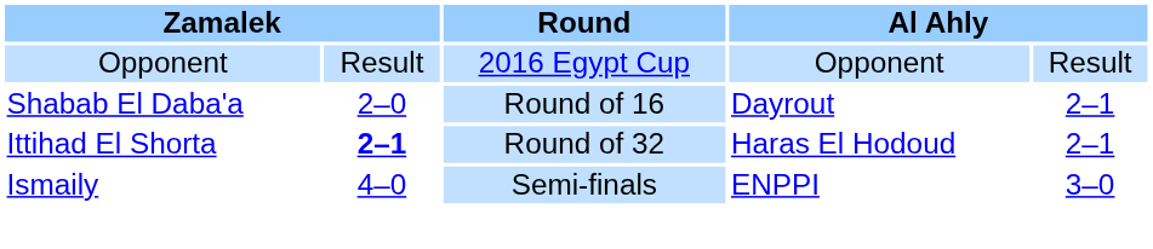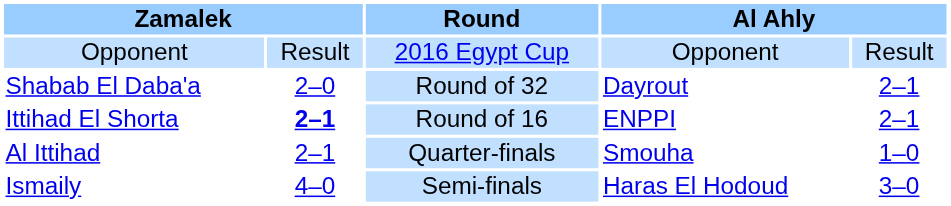 <table style="width:100%; text-align:center;">
 <tr style="vertical-align:top; background:#99CCFF;">
 <th colspan="2" style="width:1">Zamalek</th>
 <th><strong>Round</strong></th>
 <th colspan="2" style="width:1">Al Ahly</th>
 </tr>
 <tr style="vertical-align:top; background:#C1E0FF;">
 <td>Opponent</td>
 <td>Result</td>
 <td><a href='#'>2016 Egypt Cup</a></td>
 <td>Opponent</td>
 <td>Result</td>
 </tr>
 <tr>
 <td align="left"><a href='#'>Shabab El Daba'a</a></td>
 <td><a href='#'>2–0</a></td>
-<td style="background:#C1E0FF;">Round of 16</td>
+<td style="background:#C1E0FF;">Round of 32</td>
 <td align="left"><a href='#'>Dayrout</a></td>
 <td><a href='#'>2–1</a></td>
 </tr>
 <tr>
 <td align="left"><a href='#'>Ittihad El Shorta</a></td>
 <td><strong><a href='#'>2–1</a></strong></td>
-<td style="background:#C1E0FF;">Round of 32</td>
-<td align="left"><a href='#'>Haras El Hodoud</a></td>
+<td style="background:#C1E0FF;">Round of 16</td>
+<td align="left"><a href='#'>ENPPI</a></td>
 <td><a href='#'>2–1</a></td>
+</tr>
+<tr>
+<td align="left"><a href='#'>Al Ittihad</a></td>
+<td><a href='#'>2–1</a></td>
+<td style="background:#C1E0FF;">Quarter-finals</td>
+<td align="left"><a href='#'>Smouha</a></td>
+<td><a href='#'>1–0</a></td>
 </tr>
 <tr>
 <td align="left"><a href='#'>Ismaily</a></td>
 <td><a href='#'>4–0</a></td>
 <td style="background:#C1E0FF;">Semi-finals</td>
-<td align="left"><a href='#'>ENPPI</a></td>
+<td align="left"><a href='#'>Haras El Hodoud</a></td>
 <td><a href='#'>3–0</a></td>
 </tr>
 </table>
